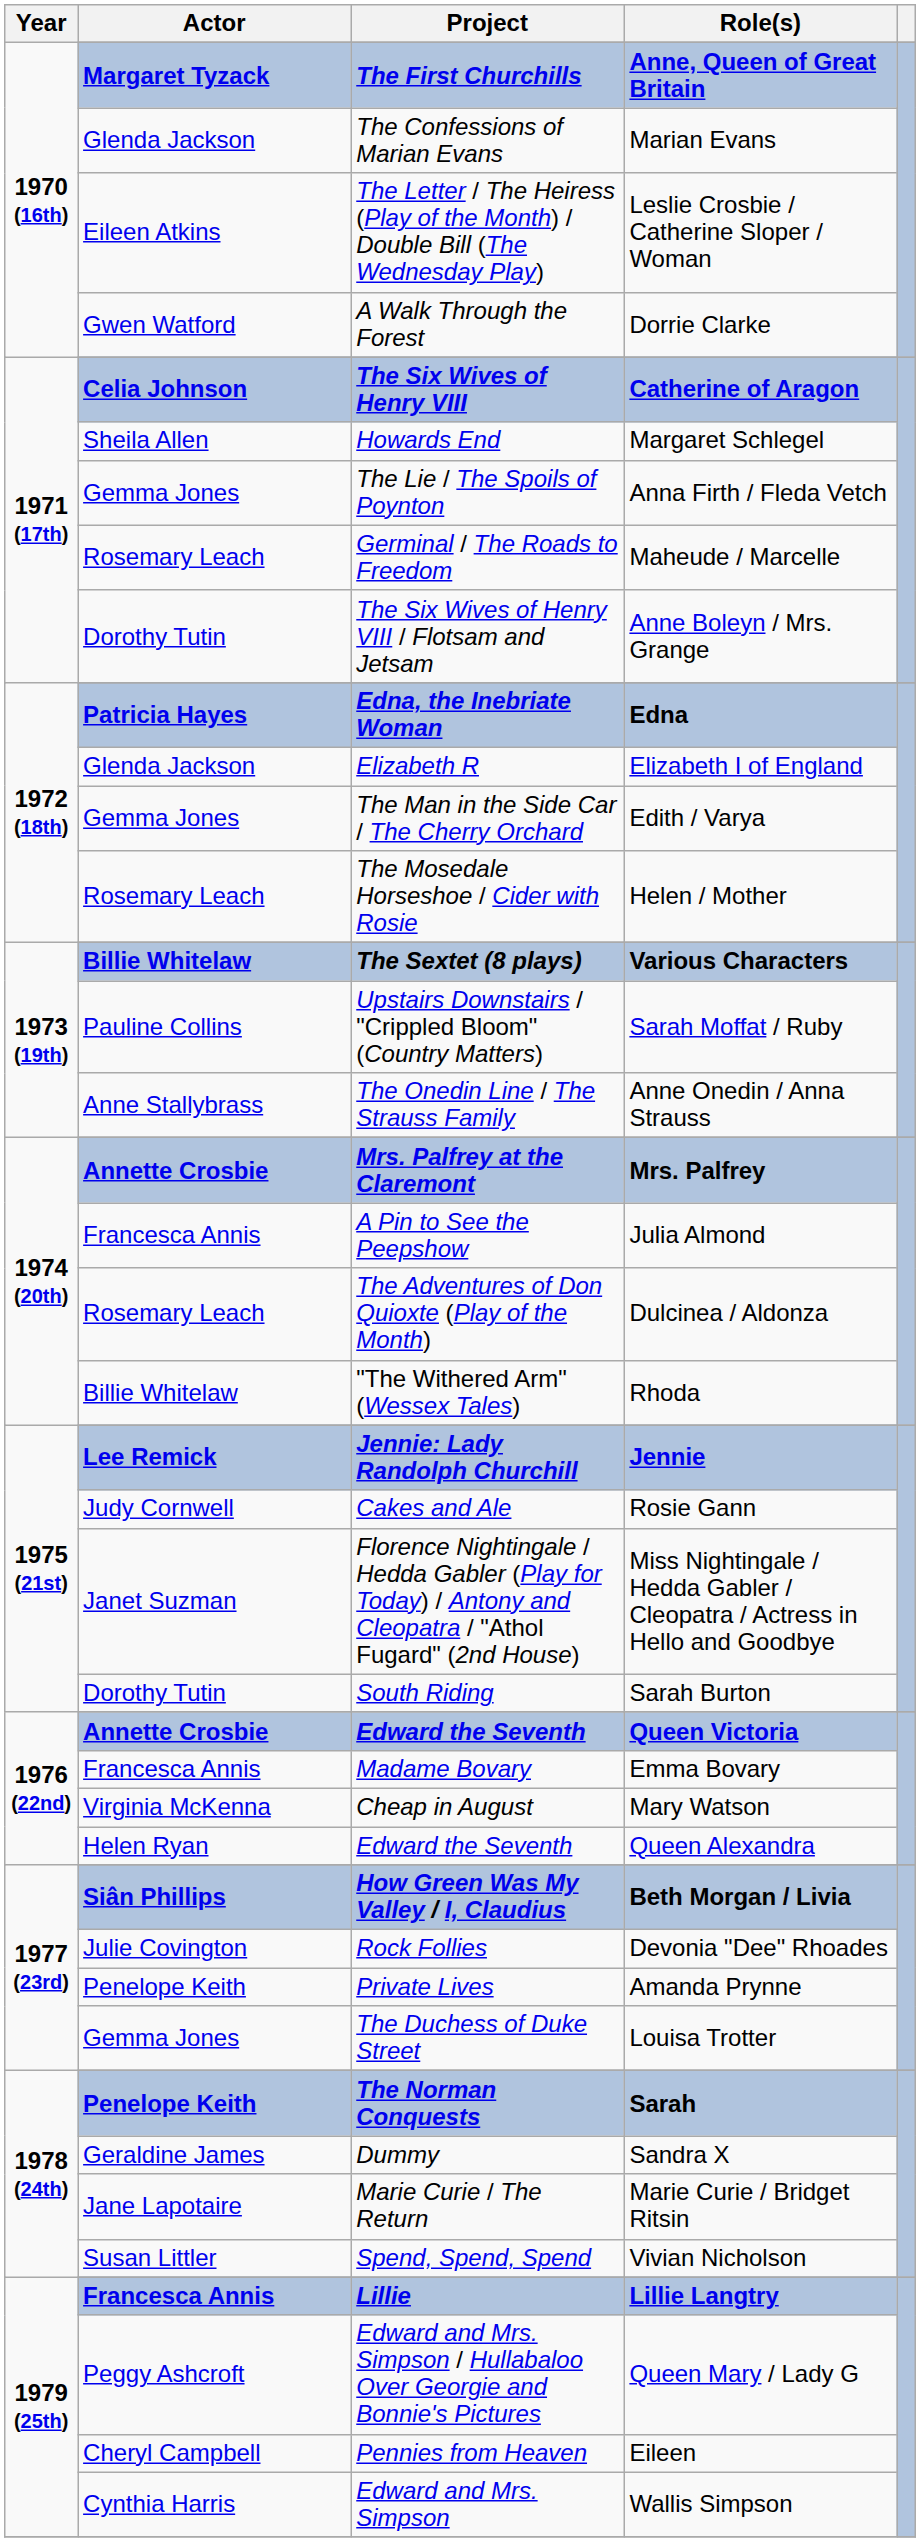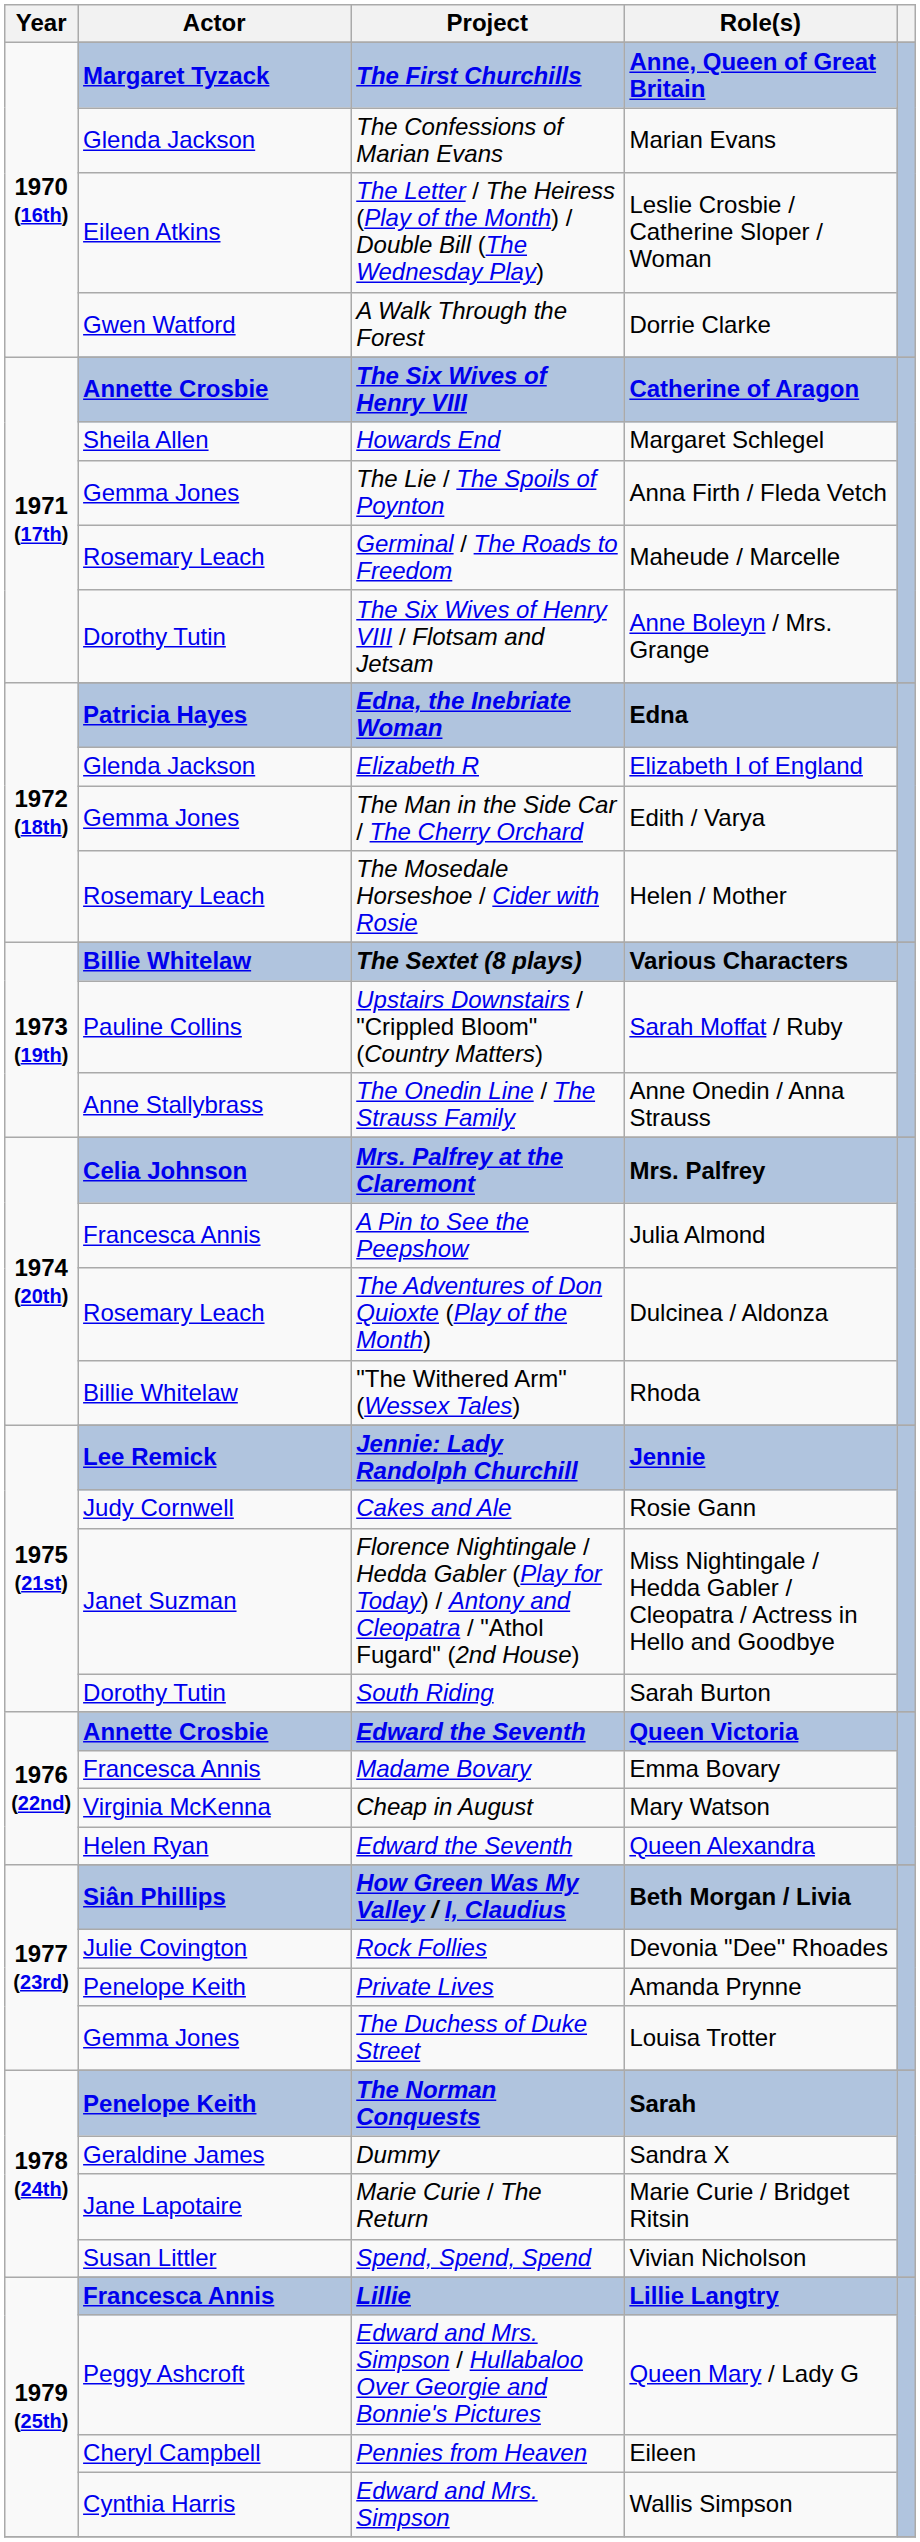 <table class="wikitable sortable">
 <tr>
 <th scope="col" style="width:8%;">Year</th>
 <th scope="col" style="width:30%;">Actor</th>
 <th scope="col" style="width:30%;">Project</th>
 <th scope="col" style="width:30%;">Role(s)</th>
 <th scope="col" style="width:2%;" class="unsortable"></th>
 </tr>
 <tr>
 <td rowspan=5 style="text-align:center"><strong>1970 <small> <br>(<a href='#'>16th</a>)<br> </small> </strong></td>
 </tr>
 <tr style="background:#B0C4DE;">
 <td><strong><a href='#'>Margaret Tyzack</a></strong></td>
 <td><strong><em><a href='#'>The First Churchills</a></em></strong></td>
 <td><strong><a href='#'>Anne, Queen of Great Britain</a></strong></td>
 <td rowspan=4></td>
 </tr>
 <tr>
 <td><a href='#'>Glenda Jackson</a></td>
 <td><em>The Confessions of Marian Evans</em></td>
 <td>Marian Evans</td>
 </tr>
 <tr>
 <td><a href='#'>Eileen Atkins</a></td>
 <td><em><a href='#'>The Letter</a></em> / <em>The Heiress</em> (<em><a href='#'>Play of the Month</a></em>) / <em>Double Bill</em> (<em><a href='#'>The Wednesday Play</a></em>)</td>
 <td>Leslie Crosbie / Catherine Sloper / Woman</td>
 </tr>
 <tr>
 <td><a href='#'>Gwen Watford</a></td>
 <td><em>A Walk Through the Forest</em></td>
 <td>Dorrie Clarke</td>
 </tr>
 <tr>
 <td rowspan=6 style="text-align:center"><strong>1971 <small> <br>(<a href='#'>17th</a>)<br> </small> </strong></td>
 </tr>
 <tr style="background:#B0C4DE;">
-<td><strong><a href='#'>Celia Johnson</a></strong></td>
+<td><strong><a href='#'>Annette Crosbie</a></strong></td>
 <td><strong><em><a href='#'>The Six Wives of Henry VIII</a></em></strong></td>
 <td><strong><a href='#'>Catherine of Aragon</a></strong></td>
 <td rowspan=5></td>
 </tr>
 <tr>
 <td><a href='#'>Sheila Allen</a></td>
 <td><em><a href='#'>Howards End</a></em></td>
 <td>Margaret Schlegel</td>
 </tr>
 <tr>
 <td><a href='#'>Gemma Jones</a></td>
 <td><em>The Lie</em> / <em><a href='#'>The Spoils of Poynton</a></em></td>
 <td>Anna Firth / Fleda Vetch</td>
 </tr>
 <tr>
 <td><a href='#'>Rosemary Leach</a></td>
 <td><em><a href='#'>Germinal</a></em> / <em><a href='#'>The Roads to Freedom</a></em></td>
 <td>Maheude / Marcelle</td>
 </tr>
 <tr>
 <td><a href='#'>Dorothy Tutin</a></td>
 <td><em><a href='#'>The Six Wives of Henry VIII</a></em> / <em>Flotsam and Jetsam</em></td>
 <td><a href='#'>Anne Boleyn</a> / Mrs. Grange</td>
 </tr>
 <tr>
 <td rowspan=5 style="text-align:center"><strong>1972 <small> <br>(<a href='#'>18th</a>)<br> </small> </strong></td>
 </tr>
 <tr style="background:#B0C4DE;">
 <td><strong><a href='#'>Patricia Hayes</a></strong></td>
 <td><strong><em><a href='#'>Edna, the Inebriate Woman</a></em></strong></td>
 <td><strong>Edna</strong></td>
 <td rowspan=4></td>
 </tr>
 <tr>
 <td><a href='#'>Glenda Jackson</a></td>
 <td><em><a href='#'>Elizabeth R</a></em></td>
 <td><a href='#'>Elizabeth I of England</a></td>
 </tr>
 <tr>
 <td><a href='#'>Gemma Jones</a></td>
 <td><em>The Man in the Side Car</em> / <em><a href='#'>The Cherry Orchard</a></em></td>
 <td>Edith / Varya</td>
 </tr>
 <tr>
 <td><a href='#'>Rosemary Leach</a></td>
 <td><em>The Mosedale Horseshoe</em> / <em><a href='#'>Cider with Rosie</a></em></td>
 <td>Helen / Mother</td>
 </tr>
 <tr>
 <td rowspan=4 style="text-align:center"><strong>1973 <small> <br>(<a href='#'>19th</a>)<br> </small> </strong></td>
 </tr>
 <tr style="background:#B0C4DE;">
 <td><strong><a href='#'>Billie Whitelaw</a></strong></td>
 <td><strong><em>The Sextet (8 plays)</em></strong></td>
 <td><strong>Various Characters</strong></td>
 <td rowspan=3></td>
 </tr>
 <tr>
 <td><a href='#'>Pauline Collins</a></td>
 <td><em><a href='#'>Upstairs Downstairs</a></em> / "Crippled Bloom" (<em>Country Matters</em>)</td>
 <td><a href='#'>Sarah Moffat</a> / Ruby</td>
 </tr>
 <tr>
 <td><a href='#'>Anne Stallybrass</a></td>
 <td><em><a href='#'>The Onedin Line</a></em> / <em><a href='#'>The Strauss Family</a></em></td>
 <td>Anne Onedin / Anna Strauss</td>
 </tr>
 <tr>
 <td rowspan=5 style="text-align:center"><strong>1974 <small> <br>(<a href='#'>20th</a>)<br> </small> </strong></td>
 </tr>
 <tr style="background:#B0C4DE;">
-<td><strong><a href='#'>Annette Crosbie</a></strong></td>
+<td><strong><a href='#'>Celia Johnson</a></strong></td>
 <td><strong><em><a href='#'>Mrs. Palfrey at the Claremont</a></em></strong></td>
 <td><strong>Mrs. Palfrey</strong></td>
 <td rowspan=4></td>
 </tr>
 <tr>
 <td><a href='#'>Francesca Annis</a></td>
 <td><em><a href='#'>A Pin to See the Peepshow</a></em></td>
 <td>Julia Almond</td>
 </tr>
 <tr>
 <td><a href='#'>Rosemary Leach</a></td>
 <td><em><a href='#'>The Adventures of Don Quioxte</a></em> (<em><a href='#'>Play of the Month</a></em>)</td>
 <td>Dulcinea / Aldonza</td>
 </tr>
 <tr>
 <td><a href='#'>Billie Whitelaw</a></td>
 <td>"The Withered Arm" (<a href='#'><em>Wessex Tales</em></a>)</td>
 <td>Rhoda</td>
 </tr>
 <tr>
 <td rowspan=5 style="text-align:center"><strong>1975 <small> <br>(<a href='#'>21st</a>)<br> </small> </strong></td>
 </tr>
 <tr style="background:#B0C4DE;">
 <td><strong><a href='#'>Lee Remick</a></strong></td>
 <td><strong><em><a href='#'>Jennie: Lady Randolph Churchill</a></em></strong></td>
 <td><strong><a href='#'>Jennie</a></strong></td>
 <td rowspan=4></td>
 </tr>
 <tr>
 <td><a href='#'>Judy Cornwell</a></td>
 <td><em><a href='#'>Cakes and Ale</a></em></td>
 <td>Rosie Gann</td>
 </tr>
 <tr>
 <td><a href='#'>Janet Suzman</a></td>
 <td><em>Florence Nightingale</em> / <em>Hedda Gabler</em> (<em><a href='#'>Play for Today</a></em>) / <em> <a href='#'>Antony and Cleopatra</a></em> / "Athol Fugard" (<em>2nd House</em>)</td>
 <td>Miss Nightingale / Hedda Gabler / Cleopatra / Actress in Hello and Goodbye</td>
 </tr>
 <tr>
 <td><a href='#'>Dorothy Tutin</a></td>
 <td><em><a href='#'>South Riding</a></em></td>
 <td>Sarah Burton</td>
 </tr>
 <tr>
 <td rowspan=5 style="text-align:center"><strong>1976 <small> <br>(<a href='#'>22nd</a>)<br> </small> </strong></td>
 </tr>
 <tr style="background:#B0C4DE;">
 <td><strong><a href='#'>Annette Crosbie</a></strong></td>
 <td><strong><em><a href='#'>Edward the Seventh</a></em></strong></td>
 <td><strong><a href='#'>Queen Victoria</a></strong></td>
 <td rowspan=4></td>
 </tr>
 <tr>
 <td><a href='#'>Francesca Annis</a></td>
 <td><em><a href='#'>Madame Bovary</a></em></td>
 <td>Emma Bovary</td>
 </tr>
 <tr>
 <td><a href='#'>Virginia McKenna</a></td>
 <td><em>Cheap in August</em></td>
 <td>Mary Watson</td>
 </tr>
 <tr>
 <td><a href='#'>Helen Ryan</a></td>
 <td><em><a href='#'>Edward the Seventh</a></em></td>
 <td><a href='#'>Queen Alexandra</a></td>
 </tr>
 <tr>
 <td rowspan=5 style="text-align:center"><strong>1977 <small> <br>(<a href='#'>23rd</a>)<br> </small> </strong></td>
 </tr>
 <tr style="background:#B0C4DE;">
 <td><strong><a href='#'>Siân Phillips</a></strong></td>
 <td><strong><em><a href='#'>How Green Was My Valley</a><em> / </em><a href='#'>I, Claudius</a></em></strong></td>
 <td><strong>Beth Morgan / Livia</strong></td>
 <td rowspan=4></td>
 </tr>
 <tr>
 <td><a href='#'>Julie Covington</a></td>
 <td><em><a href='#'>Rock Follies</a></em></td>
 <td>Devonia "Dee" Rhoades</td>
 </tr>
 <tr>
 <td><a href='#'>Penelope Keith</a></td>
 <td><em><a href='#'>Private Lives</a></em></td>
 <td>Amanda Prynne</td>
 </tr>
 <tr>
 <td><a href='#'>Gemma Jones</a></td>
 <td><em><a href='#'>The Duchess of Duke Street</a></em></td>
 <td>Louisa Trotter</td>
 </tr>
 <tr>
 <td rowspan=5 style="text-align:center"><strong>1978 <small> <br>(<a href='#'>24th</a>)<br> </small> </strong></td>
 </tr>
 <tr style="background:#B0C4DE;">
 <td><strong><a href='#'>Penelope Keith</a></strong></td>
 <td><strong><em><a href='#'>The Norman Conquests</a></em></strong></td>
 <td><strong>Sarah</strong></td>
 <td rowspan=4></td>
 </tr>
 <tr>
 <td><a href='#'>Geraldine James</a></td>
 <td><em>Dummy</em></td>
 <td>Sandra X</td>
 </tr>
 <tr>
 <td><a href='#'>Jane Lapotaire</a></td>
 <td><em>Marie Curie</em> / <em>The Return</em></td>
 <td>Marie Curie / Bridget Ritsin</td>
 </tr>
 <tr>
 <td><a href='#'>Susan Littler</a></td>
 <td><em><a href='#'>Spend, Spend, Spend</a></em></td>
 <td>Vivian Nicholson</td>
 </tr>
 <tr>
 <td rowspan=5 style="text-align:center"><strong>1979 <small> <br>(<a href='#'>25th</a>)<br> </small></strong></td>
 </tr>
 <tr style="background:#B0C4DE;">
 <td><strong><a href='#'>Francesca Annis</a></strong></td>
 <td><strong><em><a href='#'>Lillie</a></em></strong></td>
 <td><strong><a href='#'>Lillie Langtry</a></strong></td>
 <td rowspan=4></td>
 </tr>
 <tr>
 <td><a href='#'>Peggy Ashcroft</a></td>
 <td><em><a href='#'>Edward and Mrs. Simpson</a></em> / <em><a href='#'>Hullabaloo Over Georgie and Bonnie's Pictures</a></em></td>
 <td><a href='#'>Queen Mary</a> / Lady G</td>
 </tr>
 <tr>
 <td><a href='#'>Cheryl Campbell</a></td>
 <td><em><a href='#'>Pennies from Heaven</a></em></td>
 <td>Eileen</td>
 </tr>
 <tr>
 <td><a href='#'>Cynthia Harris</a></td>
 <td><em><a href='#'>Edward and Mrs. Simpson</a></em></td>
 <td>Wallis Simpson</td>
 </tr>
 <tr>
 </tr>
 </table>
